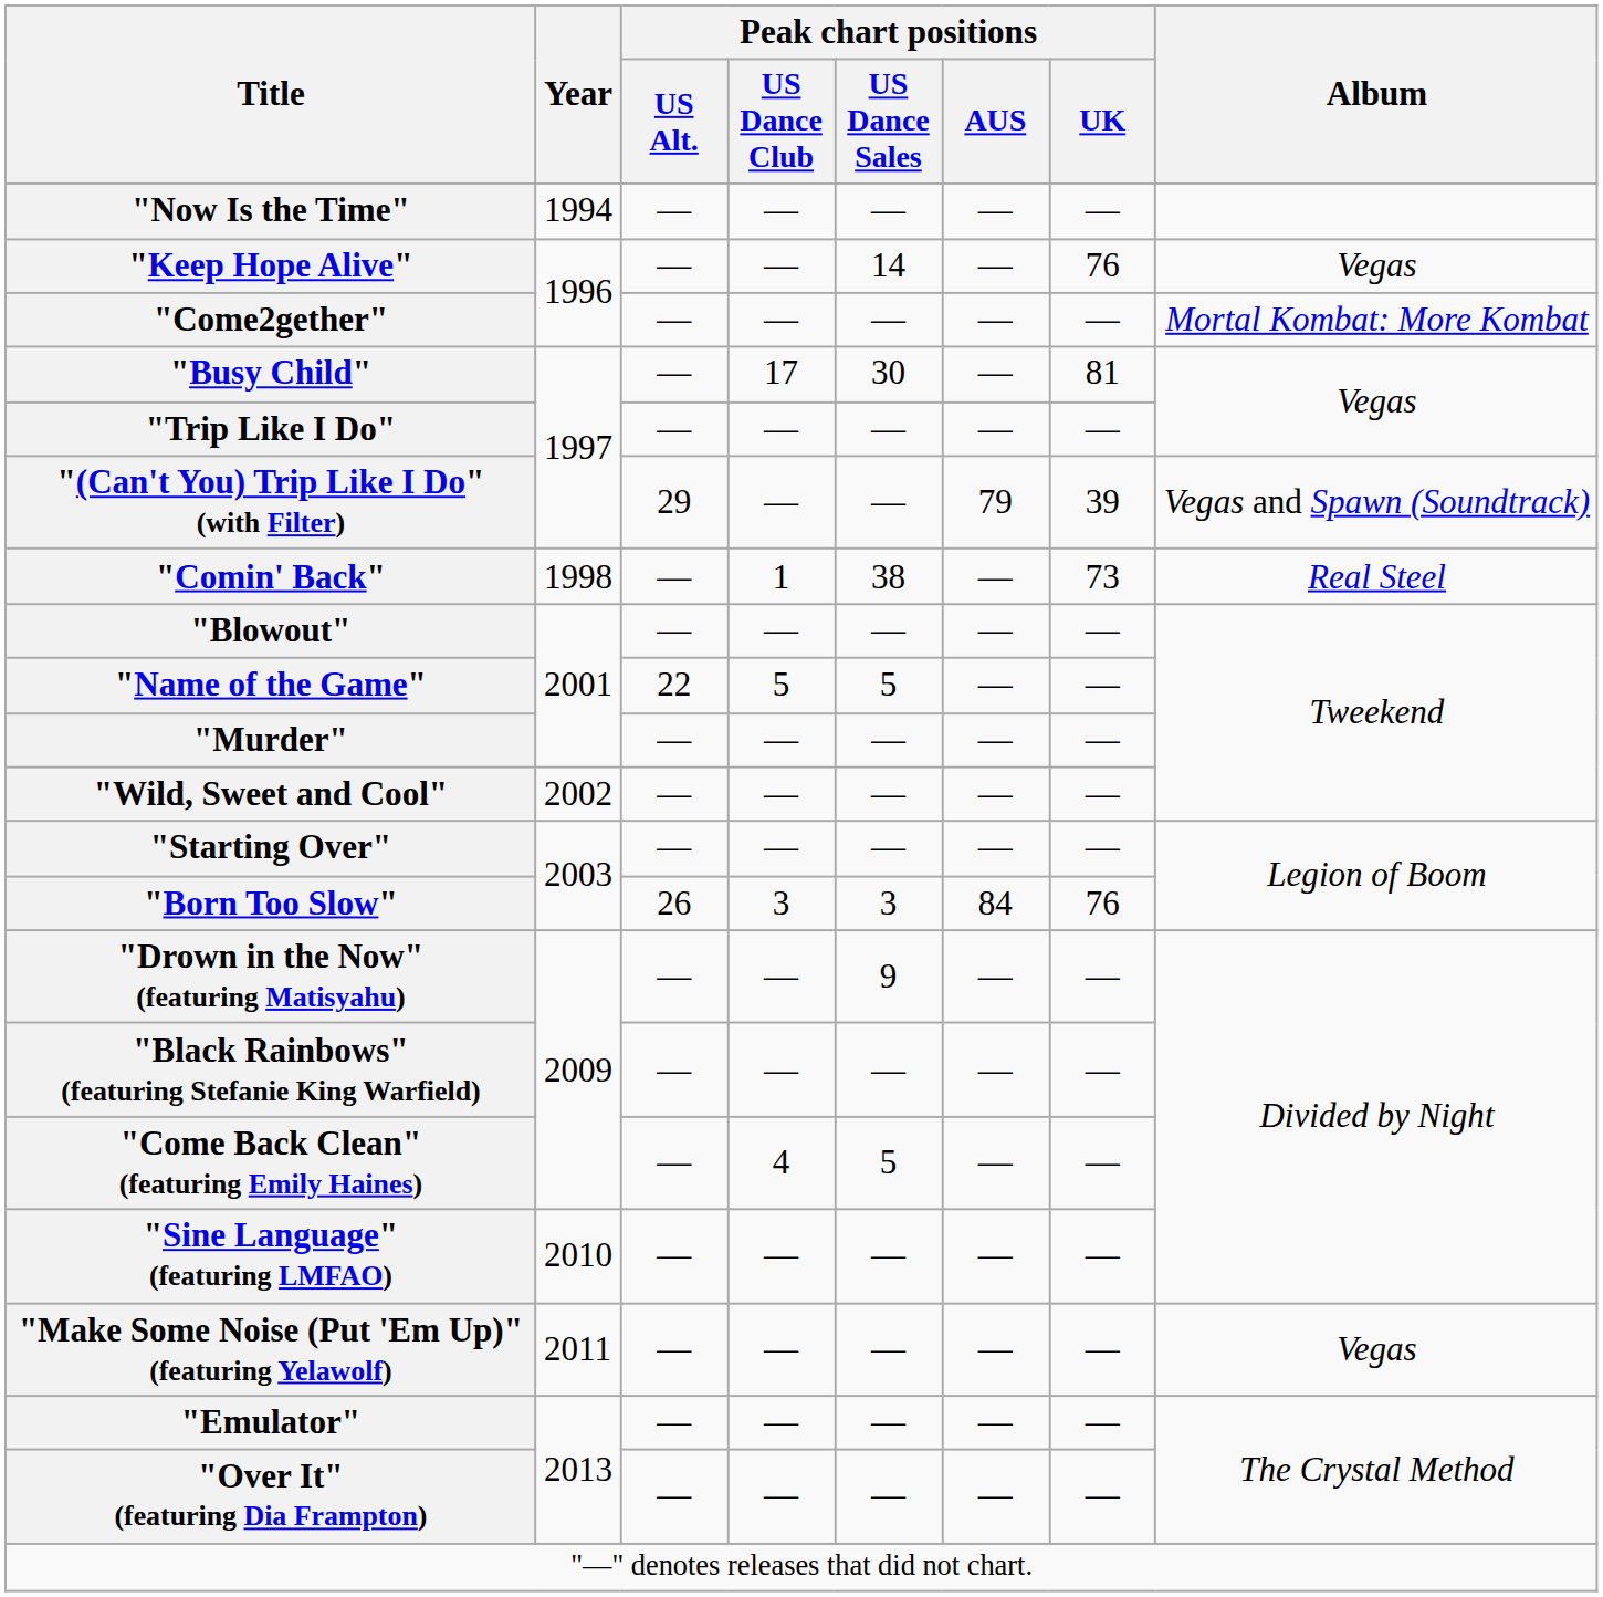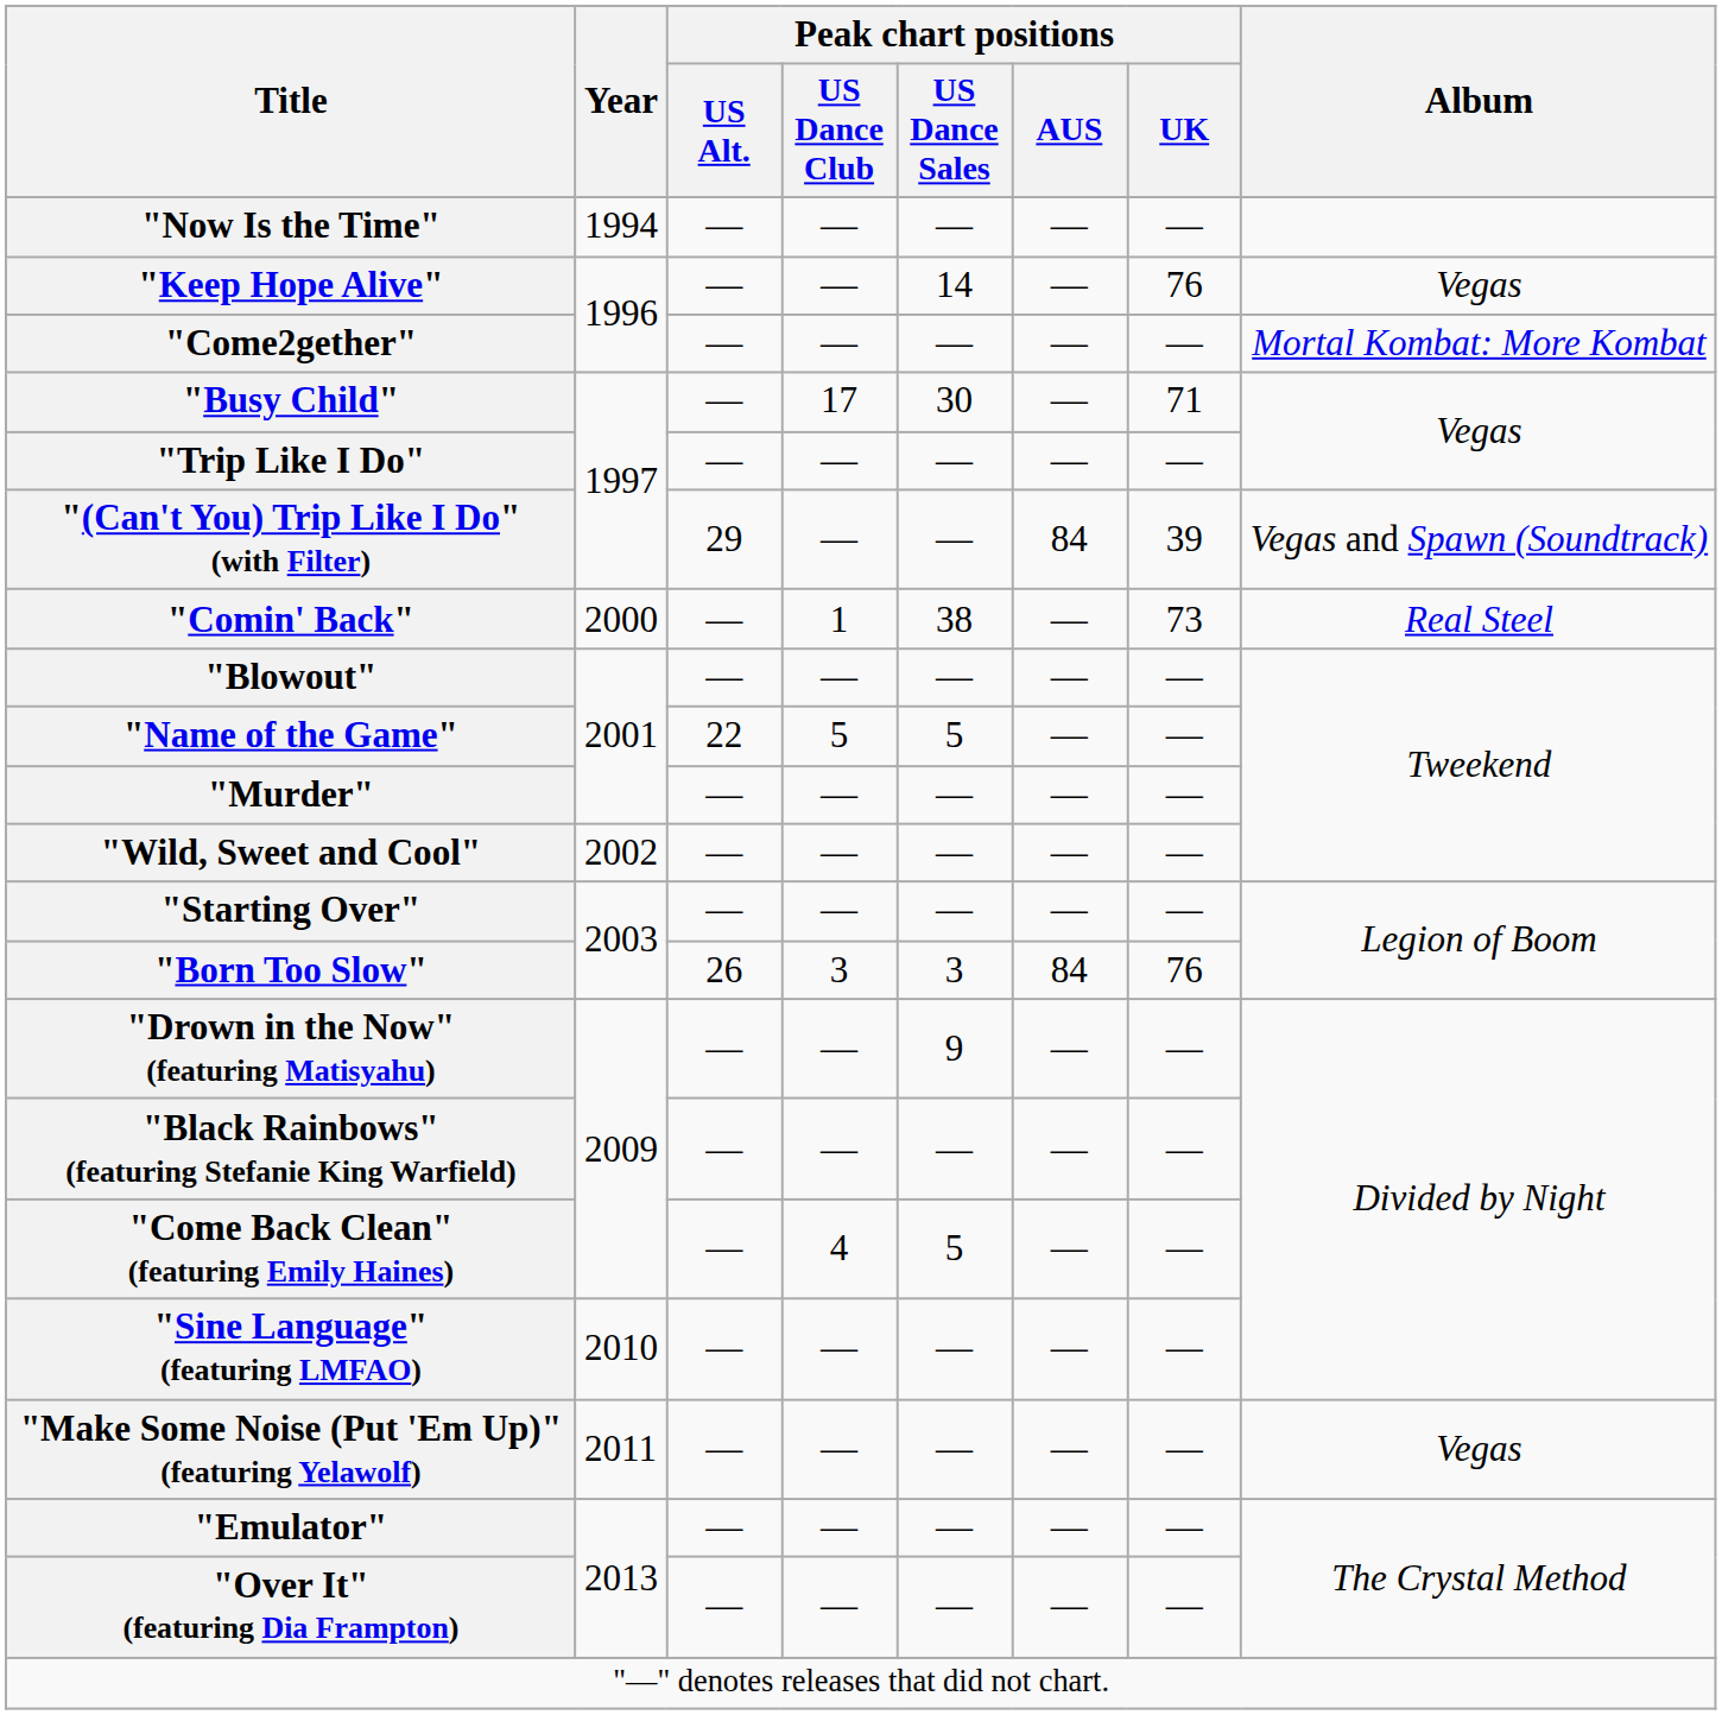 <table class="wikitable plainrowheaders">
 <tr>
 <th scope="col" rowspan="2" style="width:15em;">Title</th>
 <th scope="col" rowspan="2">Year</th>
 <th scope="col" colspan="5">Peak chart positions</th>
 <th scope="col" rowspan="2">Album</th>
 </tr>
 <tr>
 <th scope="col" style="width:3em;font-size:90%;"><a href='#'>US Alt.</a><br></th>
 <th scope="col" style="width:3em;font-size:90%;"><a href='#'>US Dance Club</a><br></th>
 <th scope="col" style="width:3em;font-size:90%;"><a href='#'>US Dance Sales</a><br></th>
 <th scope="col" style="width:3em;font-size:90%;"><a href='#'>AUS</a><br></th>
 <th scope="col" style="width:3em;font-size:90%;"><a href='#'>UK</a><br></th>
 </tr>
 <tr>
 <th scope="row">"Now Is the Time"</th>
 <td>1994</td>
 <td style="text-align:center;">—</td>
 <td style="text-align:center;">—</td>
 <td style="text-align:center;">—</td>
 <td style="text-align:center;">—</td>
 <td style="text-align:center;">—</td>
 <td></td>
 </tr>
 <tr>
 <th scope="row">"<a href='#'>Keep Hope Alive</a>"</th>
 <td rowspan="2">1996</td>
 <td style="text-align:center;">—</td>
 <td style="text-align:center;">—</td>
 <td style="text-align:center;">14</td>
 <td style="text-align:center;">—</td>
 <td style="text-align:center;">76</td>
 <td style="text-align:center;"><em>Vegas</em></td>
 </tr>
 <tr>
 <th scope="row">"Come2gether"</th>
 <td style="text-align:center;">—</td>
 <td style="text-align:center;">—</td>
 <td style="text-align:center;">—</td>
 <td style="text-align:center;">—</td>
 <td style="text-align:center;">—</td>
 <td style="text-align:center;"><em><a href='#'>Mortal Kombat: More Kombat</a></em></td>
 </tr>
 <tr>
 <th scope="row">"<a href='#'>Busy Child</a>"</th>
 <td rowspan="3">1997</td>
 <td style="text-align:center;">—</td>
 <td style="text-align:center;">17</td>
 <td style="text-align:center;">30</td>
 <td style="text-align:center;">—</td>
-<td style="text-align:center;">81</td>
+<td style="text-align:center;">71</td>
 <td style="text-align:center;" rowspan="2"><em>Vegas</em></td>
 </tr>
 <tr>
 <th scope="row">"Trip Like I Do"</th>
 <td style="text-align:center;">—</td>
 <td style="text-align:center;">—</td>
 <td style="text-align:center;">—</td>
 <td style="text-align:center;">—</td>
 <td style="text-align:center;">—</td>
 </tr>
 <tr>
 <th scope="row">"<a href='#'>(Can't You) Trip Like I Do</a>" <br><small>(with <a href='#'>Filter</a>)</small></th>
 <td style="text-align:center;">29</td>
 <td style="text-align:center;">—</td>
 <td style="text-align:center;">—</td>
-<td style="text-align:center;">79</td>
+<td style="text-align:center;">84</td>
 <td style="text-align:center;">39</td>
 <td style="text-align:center;"><em>Vegas</em> and <em><a href='#'>Spawn (Soundtrack)</a></em></td>
 </tr>
 <tr>
 <th scope="row">"<a href='#'>Comin' Back</a>"</th>
-<td>1998</td>
+<td>2000</td>
 <td style="text-align:center;">—</td>
 <td style="text-align:center;">1</td>
 <td style="text-align:center;">38</td>
 <td style="text-align:center;">—</td>
 <td style="text-align:center;">73</td>
 <td style="text-align:center;"><em><a href='#'>Real Steel</a></em></td>
 </tr>
 <tr>
 <th scope="row">"Blowout"</th>
 <td rowspan="3">2001</td>
 <td style="text-align:center;">—</td>
 <td style="text-align:center;">—</td>
 <td style="text-align:center;">—</td>
 <td style="text-align:center;">—</td>
 <td style="text-align:center;">—</td>
 <td style="text-align:center;" rowspan="4"><em>Tweekend</em></td>
 </tr>
 <tr>
 <th scope="row">"<a href='#'>Name of the Game</a>"</th>
 <td style="text-align:center;">22</td>
 <td style="text-align:center;">5</td>
 <td style="text-align:center;">5</td>
 <td style="text-align:center;">—</td>
 <td style="text-align:center;">—</td>
 </tr>
 <tr>
 <th scope="row">"Murder"</th>
 <td style="text-align:center;">—</td>
 <td style="text-align:center;">—</td>
 <td style="text-align:center;">—</td>
 <td style="text-align:center;">—</td>
 <td style="text-align:center;">—</td>
 </tr>
 <tr>
 <th scope="row">"Wild, Sweet and Cool"</th>
 <td>2002</td>
 <td style="text-align:center;">—</td>
 <td style="text-align:center;">—</td>
 <td style="text-align:center;">—</td>
 <td style="text-align:center;">—</td>
 <td style="text-align:center;">—</td>
 </tr>
 <tr>
 <th scope="row">"Starting Over"</th>
 <td rowspan="2">2003</td>
 <td style="text-align:center;">—</td>
 <td style="text-align:center;">—</td>
 <td style="text-align:center;">—</td>
 <td style="text-align:center;">—</td>
 <td style="text-align:center;">—</td>
 <td style="text-align:center;" rowspan="2"><em>Legion of Boom</em></td>
 </tr>
 <tr>
 <th scope="row">"<a href='#'>Born Too Slow</a>"</th>
 <td style="text-align:center;">26</td>
 <td style="text-align:center;">3</td>
 <td style="text-align:center;">3</td>
 <td style="text-align:center;">84</td>
 <td style="text-align:center;">76</td>
 </tr>
 <tr>
 <th scope="row">"Drown in the Now" <br><small>(featuring <a href='#'>Matisyahu</a>)</small></th>
 <td rowspan="3">2009</td>
 <td style="text-align:center;">—</td>
 <td style="text-align:center;">—</td>
 <td style="text-align:center;">9</td>
 <td style="text-align:center;">—</td>
 <td style="text-align:center;">—</td>
 <td style="text-align:center;" rowspan="4"><em>Divided by Night</em></td>
 </tr>
 <tr>
 <th scope="row">"Black Rainbows" <br><small>(featuring Stefanie King Warfield)</small></th>
 <td style="text-align:center;">—</td>
 <td style="text-align:center;">—</td>
 <td style="text-align:center;">—</td>
 <td style="text-align:center;">—</td>
 <td style="text-align:center;">—</td>
 </tr>
 <tr>
 <th scope="row">"Come Back Clean" <br><small>(featuring <a href='#'>Emily Haines</a>)</small></th>
 <td style="text-align:center;">—</td>
 <td style="text-align:center;">4</td>
 <td style="text-align:center;">5</td>
 <td style="text-align:center;">—</td>
 <td style="text-align:center;">—</td>
 </tr>
 <tr>
 <th scope="row">"<a href='#'>Sine Language</a>" <br><small>(featuring <a href='#'>LMFAO</a>)</small></th>
 <td>2010</td>
 <td style="text-align:center;">—</td>
 <td style="text-align:center;">—</td>
 <td style="text-align:center;">—</td>
 <td style="text-align:center;">—</td>
 <td style="text-align:center;">—</td>
 </tr>
 <tr>
 <th scope="row">"Make Some Noise (Put 'Em Up)" <br><small>(featuring <a href='#'>Yelawolf</a>)</small></th>
 <td>2011</td>
 <td style="text-align:center;">—</td>
 <td style="text-align:center;">—</td>
 <td style="text-align:center;">—</td>
 <td style="text-align:center;">—</td>
 <td style="text-align:center;">—</td>
 <td style="text-align:center;"><em>Vegas</em></td>
 </tr>
 <tr>
 <th scope="row">"Emulator"</th>
 <td rowspan="2">2013</td>
 <td style="text-align:center;">—</td>
 <td style="text-align:center;">—</td>
 <td style="text-align:center;">—</td>
 <td style="text-align:center;">—</td>
 <td style="text-align:center;">—</td>
 <td style="text-align:center;" rowspan="2"><em>The Crystal Method</em></td>
 </tr>
 <tr>
 <th scope="row">"Over It" <br><small>(featuring <a href='#'>Dia Frampton</a>)</small></th>
 <td style="text-align:center;">—</td>
 <td style="text-align:center;">—</td>
 <td style="text-align:center;">—</td>
 <td style="text-align:center;">—</td>
 <td style="text-align:center;">—</td>
 </tr>
 <tr>
 <td colspan="11" style="font-size:85%; text-align:center">"—" denotes releases that did not chart.</td>
 </tr>
 </table>
